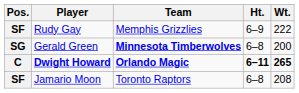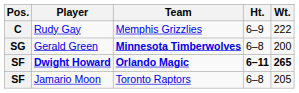 <table class="wikitable">
 <tr>
 <th>Pos.</th>
 <th>Player</th>
 <th>Team</th>
 <th>Ht.</th>
 <th>Wt.</th>
 </tr>
 <tr>
-<th>SF</th>
+<th>C</th>
 <td><a href='#'>Rudy Gay</a></td>
 <td><a href='#'>Memphis Grizzlies</a></td>
 <td>6–9</td>
 <td>222</td>
 </tr>
 <tr>
 <th>SG</th>
 <td><a href='#'>Gerald Green</a></td>
 <td><strong><a href='#'>Minnesota Timberwolves</a></strong></td>
 <td>6–8</td>
 <td>200</td>
 </tr>
 <tr>
-<th>C</th>
+<th>SF</th>
 <td><strong><a href='#'>Dwight Howard</a></strong></td>
 <td><strong><a href='#'>Orlando Magic</a></strong></td>
 <td><strong>6–11</strong></td>
 <td><strong>265</strong></td>
 </tr>
 <tr>
 <th>SF</th>
 <td><a href='#'>Jamario Moon</a></td>
 <td><a href='#'>Toronto Raptors</a></td>
 <td>6–8</td>
-<td>208</td>
+<td>205</td>
 </tr>
 </table>
